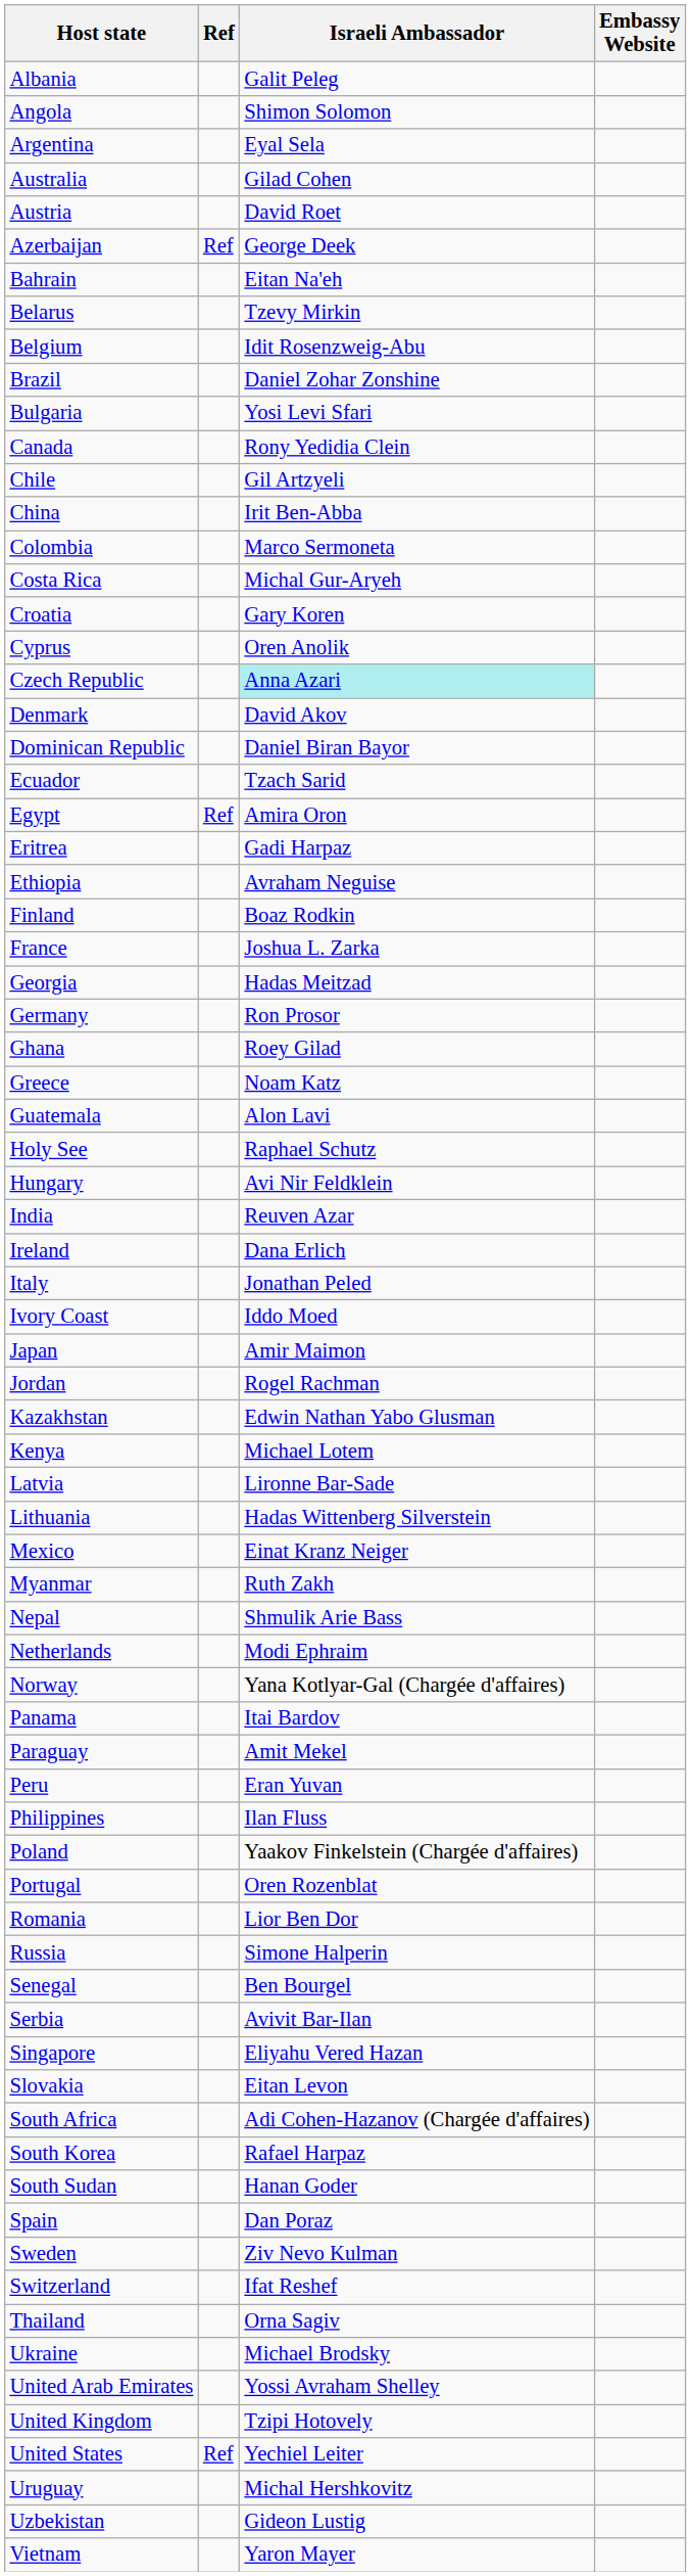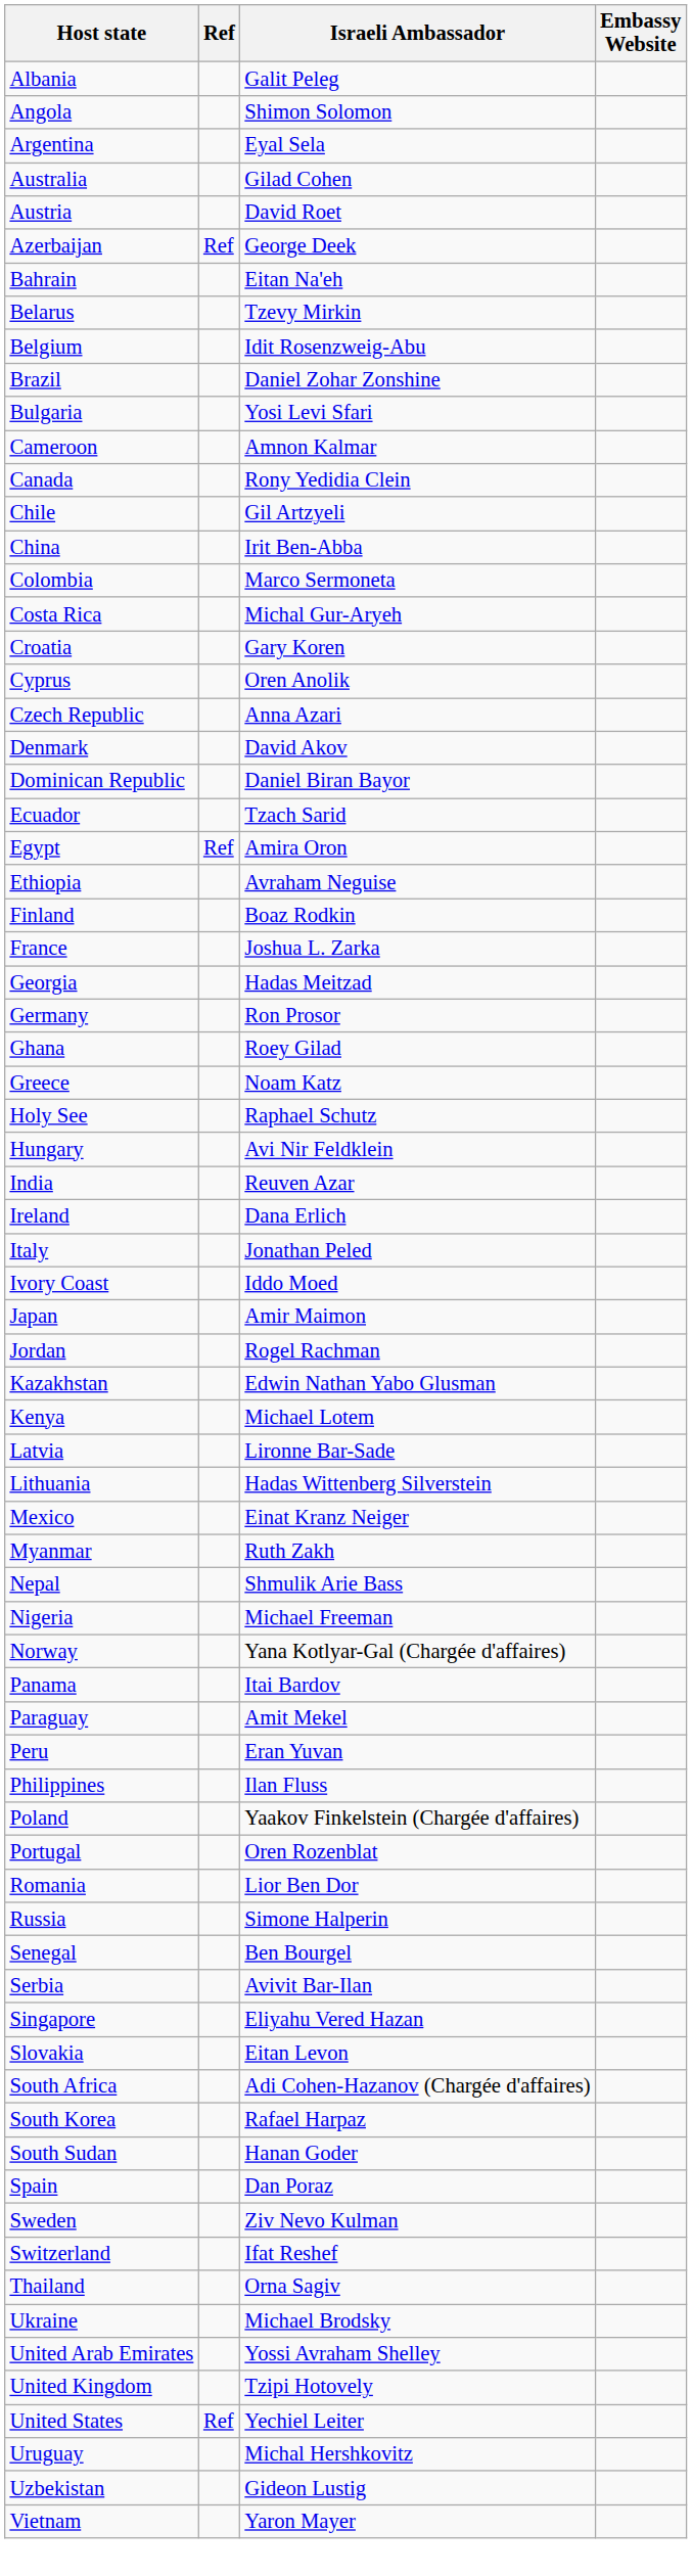 <table class=wikitable>
 <tr>
 <th>Host state<br></th>
 <th>Ref</th>
 <th>Israeli Ambassador</th>
 <th>Embassy<br>Website</th>
 </tr>
 <tr>
 <td><a href='#'>Albania</a></td>
 <td></td>
 <td><a href='#'>Galit Peleg</a></td>
 <td></td>
 </tr>
 <tr>
 <td><a href='#'>Angola</a></td>
 <td></td>
 <td><a href='#'>Shimon Solomon</a></td>
 <td></td>
 </tr>
 <tr>
 <td><a href='#'>Argentina</a></td>
 <td></td>
 <td><a href='#'>Eyal Sela</a></td>
 <td></td>
 </tr>
 <tr>
 <td><a href='#'>Australia</a></td>
 <td></td>
 <td><a href='#'>Gilad Cohen</a></td>
 <td></td>
 </tr>
 <tr>
 <td><a href='#'>Austria</a></td>
 <td></td>
 <td><a href='#'>David Roet</a></td>
 <td></td>
 </tr>
 <tr>
 <td><a href='#'>Azerbaijan</a></td>
 <td><a href='#'>Ref</a></td>
 <td><a href='#'>George Deek</a></td>
 <td></td>
 </tr>
 <tr>
 <td><a href='#'>Bahrain</a></td>
 <td></td>
 <td><a href='#'>Eitan Na'eh</a></td>
 <td></td>
 </tr>
 <tr>
 <td><a href='#'>Belarus</a></td>
 <td></td>
 <td><a href='#'>Tzevy Mirkin</a></td>
 <td></td>
 </tr>
 <tr>
 <td><a href='#'>Belgium</a></td>
 <td></td>
 <td><a href='#'>Idit Rosenzweig-Abu</a></td>
 <td></td>
 </tr>
 <tr>
 <td><a href='#'>Brazil</a></td>
 <td></td>
 <td><a href='#'>Daniel Zohar Zonshine</a></td>
 <td></td>
 </tr>
 <tr>
 <td><a href='#'>Bulgaria</a></td>
 <td></td>
 <td><a href='#'>Yosi Levi Sfari</a></td>
 <td></td>
 </tr>
 <tr>
+<td><a href='#'>Cameroon</a></td>
+<td></td>
+<td><a href='#'>Amnon Kalmar</a></td>
+<td></td>
+</tr>
+<tr>
 <td><a href='#'>Canada</a></td>
 <td></td>
 <td><a href='#'>Rony Yedidia Clein</a></td>
 <td></td>
 </tr>
 <tr>
 <td><a href='#'>Chile</a></td>
 <td></td>
 <td><a href='#'>Gil Artzyeli</a></td>
 <td></td>
 </tr>
 <tr>
 <td><a href='#'>China</a></td>
 <td></td>
 <td><a href='#'>Irit Ben-Abba</a></td>
 <td></td>
 </tr>
 <tr>
 <td><a href='#'>Colombia</a></td>
 <td></td>
 <td><a href='#'>Marco Sermoneta</a></td>
 <td></td>
 </tr>
 <tr>
 <td><a href='#'>Costa Rica</a></td>
 <td></td>
 <td><a href='#'>Michal Gur-Aryeh</a></td>
 <td></td>
 </tr>
 <tr>
 <td><a href='#'>Croatia</a></td>
 <td></td>
 <td><a href='#'>Gary Koren</a></td>
 <td></td>
 </tr>
 <tr>
 <td><a href='#'>Cyprus</a></td>
 <td></td>
 <td><a href='#'>Oren Anolik</a></td>
 <td></td>
 </tr>
 <tr>
 <td><a href='#'>Czech Republic</a></td>
 <td></td>
-<td style="background: paleturquoise;"><a href='#'>Anna Azari</a></td>
+<td><a href='#'>Anna Azari</a></td>
 <td></td>
 </tr>
 <tr>
 <td><a href='#'>Denmark</a></td>
 <td></td>
 <td><a href='#'>David Akov</a></td>
 <td></td>
 </tr>
 <tr>
 <td><a href='#'>Dominican Republic</a></td>
 <td></td>
 <td><a href='#'>Daniel Biran Bayor</a></td>
 <td></td>
 </tr>
 <tr>
 <td><a href='#'>Ecuador</a></td>
 <td></td>
 <td><a href='#'>Tzach Sarid</a></td>
 <td></td>
 </tr>
 <tr>
 <td><a href='#'>Egypt</a></td>
 <td><a href='#'>Ref</a></td>
 <td><a href='#'>Amira Oron</a></td>
-<td></td>
-</tr>
-<tr>
-<td><a href='#'>Eritrea</a></td>
-<td></td>
-<td><a href='#'>Gadi Harpaz</a></td>
 <td></td>
 </tr>
 <tr>
 <td><a href='#'>Ethiopia</a></td>
 <td></td>
 <td><a href='#'>Avraham Neguise</a></td>
 <td></td>
 </tr>
 <tr>
 <td><a href='#'>Finland</a></td>
 <td></td>
 <td><a href='#'>Boaz Rodkin</a></td>
 <td></td>
 </tr>
 <tr>
 <td><a href='#'>France</a></td>
 <td></td>
 <td><a href='#'>Joshua L. Zarka</a></td>
 <td></td>
 </tr>
 <tr>
 <td><a href='#'>Georgia</a></td>
 <td></td>
 <td><a href='#'>Hadas Meitzad</a></td>
 <td></td>
 </tr>
 <tr>
 <td><a href='#'>Germany</a></td>
 <td></td>
 <td><a href='#'>Ron Prosor</a></td>
 <td></td>
 </tr>
 <tr>
 <td><a href='#'>Ghana</a></td>
 <td></td>
 <td><a href='#'>Roey Gilad</a></td>
 <td></td>
 </tr>
 <tr>
 <td><a href='#'>Greece</a></td>
 <td></td>
 <td><a href='#'>Noam Katz</a></td>
-<td></td>
-</tr>
-<tr>
-<td><a href='#'>Guatemala</a></td>
-<td></td>
-<td><a href='#'>Alon Lavi</a></td>
 <td></td>
 </tr>
 <tr>
 <td><a href='#'>Holy See</a></td>
 <td></td>
 <td><a href='#'>Raphael Schutz</a></td>
 <td></td>
 </tr>
 <tr>
 <td><a href='#'>Hungary</a></td>
 <td></td>
 <td><a href='#'>Avi Nir Feldklein</a></td>
 <td></td>
 </tr>
 <tr>
 <td><a href='#'>India</a></td>
 <td></td>
 <td><a href='#'>Reuven Azar</a></td>
 <td></td>
 </tr>
 <tr>
 <td><a href='#'>Ireland</a></td>
 <td></td>
 <td><a href='#'>Dana Erlich</a></td>
 <td></td>
 </tr>
 <tr>
 <td><a href='#'>Italy</a></td>
 <td></td>
 <td><a href='#'>Jonathan Peled</a></td>
 <td></td>
 </tr>
 <tr>
 <td><a href='#'>Ivory Coast</a></td>
 <td></td>
 <td><a href='#'>Iddo Moed</a></td>
 <td></td>
 </tr>
 <tr>
 <td><a href='#'>Japan</a></td>
 <td></td>
 <td><a href='#'>Amir Maimon</a></td>
 <td></td>
 </tr>
 <tr>
 <td><a href='#'>Jordan</a></td>
 <td></td>
 <td><a href='#'>Rogel Rachman</a></td>
 <td></td>
 </tr>
 <tr>
 <td><a href='#'>Kazakhstan</a></td>
 <td></td>
 <td><a href='#'>Edwin Nathan Yabo Glusman</a></td>
 <td></td>
 </tr>
 <tr>
 <td><a href='#'>Kenya</a></td>
 <td></td>
 <td><a href='#'>Michael Lotem</a></td>
 <td></td>
 </tr>
 <tr>
 <td><a href='#'>Latvia</a></td>
 <td></td>
 <td><a href='#'>Lironne Bar-Sade</a></td>
 <td></td>
 </tr>
 <tr>
 <td><a href='#'>Lithuania</a></td>
 <td></td>
 <td><a href='#'>Hadas Wittenberg Silverstein</a></td>
 <td></td>
 </tr>
 <tr>
 <td><a href='#'>Mexico</a></td>
 <td></td>
 <td><a href='#'>Einat Kranz Neiger</a></td>
 <td></td>
 </tr>
 <tr>
 <td><a href='#'>Myanmar</a></td>
 <td></td>
 <td><a href='#'>Ruth Zakh</a></td>
 <td></td>
 </tr>
 <tr>
 <td><a href='#'>Nepal</a></td>
 <td></td>
 <td><a href='#'>Shmulik Arie Bass</a></td>
 <td></td>
 </tr>
 <tr>
-<td><a href='#'>Netherlands</a></td>
+<td><a href='#'>Nigeria</a></td>
 <td></td>
-<td><a href='#'>Modi Ephraim</a></td>
+<td><a href='#'>Michael Freeman</a></td>
 <td></td>
 </tr>
 <tr>
 <td><a href='#'>Norway</a></td>
 <td></td>
 <td>Yana Kotlyar-Gal (Chargée d'affaires)</td>
 <td></td>
 </tr>
 <tr>
 <td><a href='#'>Panama</a></td>
 <td></td>
 <td><a href='#'>Itai Bardov</a></td>
 <td></td>
 </tr>
 <tr>
 <td><a href='#'>Paraguay</a></td>
 <td></td>
 <td><a href='#'>Amit Mekel</a></td>
 <td></td>
 </tr>
 <tr>
 <td><a href='#'>Peru</a></td>
 <td></td>
 <td><a href='#'>Eran Yuvan</a></td>
 <td></td>
 </tr>
 <tr>
 <td><a href='#'>Philippines</a></td>
 <td></td>
 <td><a href='#'>Ilan Fluss</a></td>
 <td></td>
 </tr>
 <tr>
 <td><a href='#'>Poland</a></td>
 <td></td>
 <td>Yaakov Finkelstein (Chargée d'affaires)</td>
 <td></td>
 </tr>
 <tr>
 <td><a href='#'>Portugal</a></td>
 <td></td>
 <td><a href='#'>Oren Rozenblat</a></td>
 <td></td>
 </tr>
 <tr>
 <td><a href='#'>Romania</a></td>
 <td></td>
 <td><a href='#'>Lior Ben Dor</a></td>
 <td></td>
 </tr>
 <tr>
 <td><a href='#'>Russia</a></td>
 <td></td>
 <td><a href='#'>Simone Halperin</a></td>
 <td></td>
 </tr>
 <tr>
 <td><a href='#'>Senegal</a></td>
 <td></td>
 <td><a href='#'>Ben Bourgel</a></td>
 <td></td>
 </tr>
 <tr>
 <td><a href='#'>Serbia</a></td>
 <td></td>
 <td><a href='#'>Avivit Bar-Ilan</a></td>
 <td></td>
 </tr>
 <tr>
 <td><a href='#'>Singapore</a></td>
 <td></td>
 <td><a href='#'>Eliyahu Vered Hazan</a></td>
 <td></td>
 </tr>
 <tr>
 <td><a href='#'>Slovakia</a></td>
 <td></td>
 <td><a href='#'>Eitan Levon</a></td>
 <td></td>
 </tr>
 <tr>
 <td><a href='#'>South Africa</a></td>
 <td></td>
 <td><a href='#'>Adi Cohen-Hazanov</a> (Chargée d'affaires)</td>
 <td></td>
 </tr>
 <tr>
 <td><a href='#'>South Korea</a></td>
 <td></td>
 <td><a href='#'>Rafael Harpaz</a></td>
 <td></td>
 </tr>
 <tr>
 <td><a href='#'>South Sudan</a></td>
 <td></td>
 <td><a href='#'>Hanan Goder</a></td>
 <td></td>
 </tr>
 <tr>
 <td><a href='#'>Spain</a></td>
 <td></td>
 <td><a href='#'>Dan Poraz</a></td>
 <td></td>
 </tr>
 <tr>
 <td><a href='#'>Sweden</a></td>
 <td></td>
 <td><a href='#'>Ziv Nevo Kulman</a></td>
 <td></td>
 </tr>
 <tr>
 <td><a href='#'>Switzerland</a></td>
 <td></td>
 <td><a href='#'>Ifat Reshef</a></td>
 <td></td>
 </tr>
 <tr>
 <td><a href='#'>Thailand</a></td>
 <td></td>
 <td><a href='#'>Orna Sagiv</a></td>
 <td></td>
 </tr>
 <tr>
 <td><a href='#'>Ukraine</a></td>
 <td></td>
 <td><a href='#'>Michael Brodsky</a></td>
 <td></td>
 </tr>
 <tr>
 <td><a href='#'>United Arab Emirates</a></td>
 <td></td>
 <td><a href='#'>Yossi Avraham Shelley</a></td>
 <td></td>
 </tr>
 <tr>
 <td><a href='#'>United Kingdom</a></td>
 <td></td>
 <td><a href='#'>Tzipi Hotovely</a></td>
 <td></td>
 </tr>
 <tr>
 <td><a href='#'>United States</a></td>
 <td><a href='#'>Ref</a></td>
 <td><a href='#'>Yechiel Leiter</a></td>
 <td></td>
 </tr>
 <tr>
 <td><a href='#'>Uruguay</a></td>
 <td></td>
 <td><a href='#'>Michal Hershkovitz</a></td>
 <td></td>
 </tr>
 <tr>
 <td><a href='#'>Uzbekistan</a></td>
 <td></td>
 <td><a href='#'>Gideon Lustig</a></td>
 <td></td>
 </tr>
 <tr>
 <td><a href='#'>Vietnam</a></td>
 <td></td>
 <td><a href='#'>Yaron Mayer</a></td>
 <td></td>
 </tr>
 </table>
